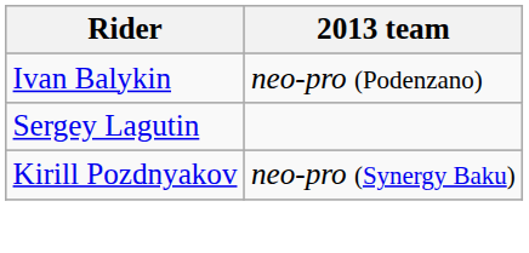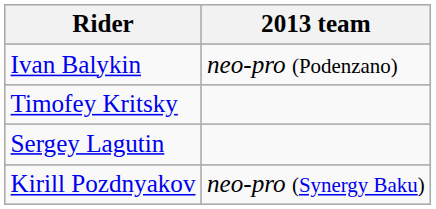 <table class="wikitable">
 <tr>
 <th>Rider</th>
 <th>2013 team</th>
 </tr>
 <tr>
 <td><a href='#'>Ivan Balykin</a></td>
 <td><em>neo-pro</em> <small>(Podenzano)</small></td>
 </tr>
 <tr>
+<td><a href='#'>Timofey Kritsky</a></td>
+<td></td>
+</tr>
+<tr>
 <td><a href='#'>Sergey Lagutin</a></td>
 <td></td>
 </tr>
 <tr>
 <td><a href='#'>Kirill Pozdnyakov</a></td>
 <td><em>neo-pro</em> <small>(<a href='#'>Synergy Baku</a>)</small></td>
 </tr>
 </table>
